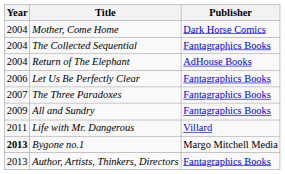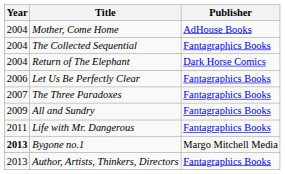 <table class="wikitable">
 <tr>
 <th>Year</th>
 <th>Title</th>
 <th>Publisher</th>
 </tr>
 <tr>
 <td>2004</td>
 <td><em>Mother, Come Home</em></td>
-<td><a href='#'>Dark Horse Comics</a></td>
+<td><a href='#'>AdHouse Books</a></td>
 </tr>
 <tr>
 <td>2004</td>
 <td><em>The Collected Sequential</em></td>
 <td><a href='#'>Fantagraphics Books</a></td>
 </tr>
 <tr>
 <td>2004</td>
 <td><em>Return of The Elephant</em></td>
-<td><a href='#'>AdHouse Books</a></td>
+<td><a href='#'>Dark Horse Comics</a></td>
 </tr>
 <tr>
 <td>2006</td>
 <td><em>Let Us Be Perfectly Clear</em></td>
 <td><a href='#'>Fantagraphics Books</a></td>
 </tr>
 <tr>
 <td>2007</td>
 <td><em>The Three Paradoxes</em></td>
 <td><a href='#'>Fantagraphics Books</a></td>
 </tr>
 <tr>
 <td>2009</td>
 <td><em>All and Sundry</em></td>
 <td><a href='#'>Fantagraphics Books</a></td>
 </tr>
 <tr>
 <td>2011</td>
 <td><em>Life with Mr. Dangerous</em></td>
-<td><a href='#'>Villard</a></td>
+<td><a href='#'>Fantagraphics Books</a></td>
 </tr>
 <tr>
 <td><strong>2013</strong></td>
 <td><em>Bygone no.1</em></td>
 <td>Margo Mitchell Media</td>
 </tr>
 <tr>
 <td>2013</td>
 <td><em>Author, Artists, Thinkers, Directors</em></td>
 <td><a href='#'>Fantagraphics Books</a></td>
 </tr>
 </table>
